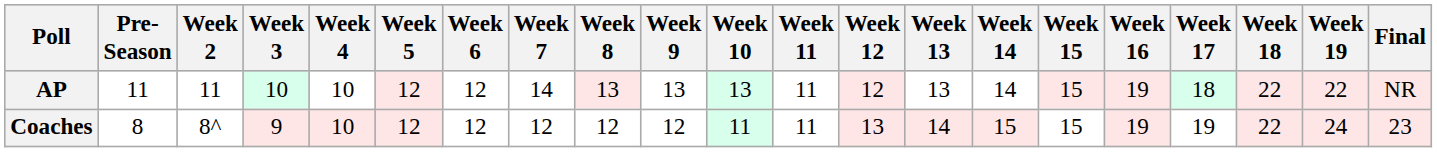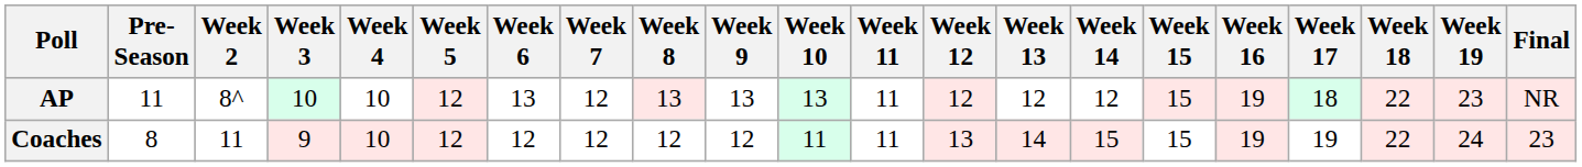 <table class="wikitable" style="white-space:nowrap;font-size:90%">
 <tr>
 <th>Poll</th>
 <th>Pre-<br>Season</th>
 <th>Week<br>2</th>
 <th>Week<br>3</th>
 <th>Week<br>4</th>
 <th>Week<br>5</th>
 <th>Week<br>6</th>
 <th>Week<br>7</th>
 <th>Week<br>8</th>
 <th>Week<br>9</th>
 <th>Week<br>10</th>
 <th>Week<br>11</th>
 <th>Week<br>12</th>
 <th>Week<br>13</th>
 <th>Week<br>14</th>
 <th>Week<br>15</th>
 <th>Week<br>16</th>
 <th>Week<br>17</th>
 <th>Week<br>18</th>
 <th>Week<br>19</th>
 <th>Final</th>
 </tr>
 <tr style="text-align:center;">
 <th>AP</th>
 <td style="background:#FFFFFF;">11</td>
-<td style="background:#FFFFFF;">11</td>
+<td style="background:#FFFFFF;">8^</td>
 <td style="background:#D8FFEB;">10</td>
 <td style="background:#FFFFFF;">10</td>
 <td style="background:#FFE6E6;">12</td>
+<td style="background:#FFFFFF;">13</td>
 <td style="background:#FFFFFF;">12</td>
-<td style="background:#FFFFFF;">14</td>
 <td style="background:#FFE6E6;">13</td>
 <td style="background:#FFFFFF;">13</td>
 <td style="background:#D8FFEB;">13</td>
 <td style="background:#FFFFFF;">11</td>
 <td style="background:#FFE6E6;">12</td>
-<td style="background:#FFFFFF;">13</td>
-<td style="background:#FFFFFF;">14</td>
+<td style="background:#FFFFFF;">12</td>
+<td style="background:#FFFFFF;">12</td>
 <td style="background:#FFE6E6;">15</td>
 <td style="background:#FFE6E6;">19</td>
 <td style="background:#D8FFEB;">18</td>
 <td style="background:#FFE6E6;">22</td>
-<td style="background:#FFE6E6;">22</td>
+<td style="background:#FFE6E6;">23</td>
 <td style="background:#FFE6E6;">NR</td>
 </tr>
 <tr style="text-align:center;">
 <th>Coaches</th>
 <td style="background:#FFFFFF;">8</td>
-<td style="background:#FFFFFF;">8^</td>
+<td style="background:#FFFFFF;">11</td>
 <td style="background:#FFE6E6;">9</td>
 <td style="background:#FFE6E6;">10</td>
 <td style="background:#FFE6E6;">12</td>
 <td style="background:#FFFFFF;">12</td>
 <td style="background:#FFFFFF;">12</td>
 <td style="background:#FFFFFF;">12</td>
 <td style="background:#FFFFFF;">12</td>
 <td style="background:#D8FFEB;">11</td>
 <td style="background:#FFFFFF;">11</td>
 <td style="background:#FFE6E6;">13</td>
 <td style="background:#FFE6E6;">14</td>
 <td style="background:#FFE6E6;">15</td>
 <td style="background:#FFFFFF;">15</td>
 <td style="background:#FFE6E6;">19</td>
 <td style="background:#FFFFFF;">19</td>
 <td style="background:#FFE6E6;">22</td>
 <td style="background:#FFE6E6;">24</td>
 <td style="background:#FFE6E6;">23</td>
 </tr>
 </table>
